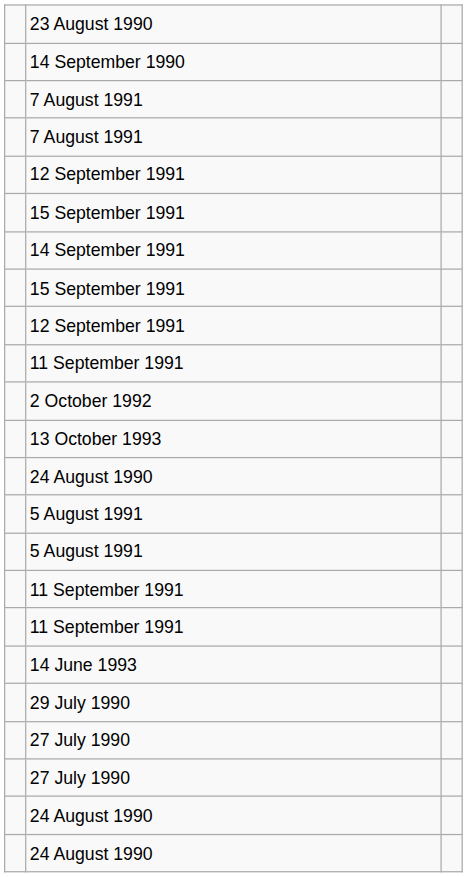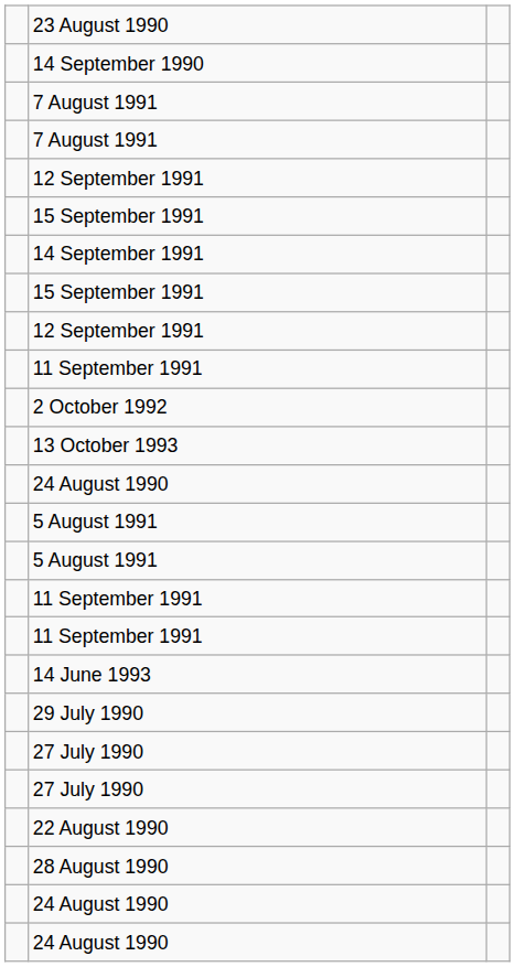 <table class="wikitable" style="font-size: 89%; float: left; width: 26em; margin-right: 1em; height: 700px">
 <tr>
 <td></td>
 <td>23 August 1990</td>
 <td></td>
 </tr>
 <tr>
 <td></td>
 <td>14 September 1990</td>
 <td></td>
 </tr>
 <tr>
 <td></td>
 <td>7 August 1991</td>
 <td></td>
 </tr>
 <tr>
 <td></td>
 <td>7 August 1991</td>
 <td></td>
 </tr>
 <tr>
 <td></td>
 <td>12 September 1991</td>
 <td></td>
 </tr>
 <tr>
 <td></td>
 <td>15 September 1991</td>
 <td></td>
 </tr>
 <tr>
 <td></td>
 <td>14 September 1991</td>
 <td></td>
 </tr>
 <tr>
 <td></td>
 <td>15 September 1991</td>
 <td></td>
 </tr>
 <tr>
 <td></td>
 <td>12 September 1991</td>
 <td></td>
 </tr>
 <tr>
 <td></td>
 <td>11 September 1991</td>
 <td></td>
 </tr>
 <tr>
 <td></td>
 <td>2 October 1992</td>
 <td></td>
 </tr>
 <tr>
 <td></td>
 <td>13 October 1993</td>
 <td></td>
 </tr>
 <tr>
 <td></td>
 <td>24 August 1990</td>
 <td></td>
 </tr>
 <tr>
 <td></td>
 <td>5 August 1991</td>
 <td></td>
 </tr>
 <tr>
 <td></td>
 <td>5 August 1991</td>
 <td></td>
 </tr>
 <tr>
 <td></td>
 <td>11 September 1991</td>
 <td></td>
 </tr>
 <tr>
 <td></td>
 <td>11 September 1991</td>
 <td></td>
 </tr>
 <tr>
 <td></td>
 <td>14 June 1993</td>
 <td></td>
 </tr>
 <tr>
 <td></td>
 <td>29 July 1990</td>
 <td></td>
 </tr>
 <tr>
 <td></td>
 <td>27 July 1990</td>
 <td></td>
 </tr>
 <tr>
 <td></td>
 <td>27 July 1990</td>
 <td></td>
 </tr>
 <tr>
 <td></td>
+<td>22 August 1990</td>
+<td></td>
+</tr>
+<tr>
+<td></td>
+<td>28 August 1990</td>
+<td></td>
+</tr>
+<tr>
+<td></td>
 <td>24 August 1990</td>
 <td></td>
 </tr>
 <tr>
 <td></td>
 <td>24 August 1990</td>
 <td></td>
 </tr>
 </table>
